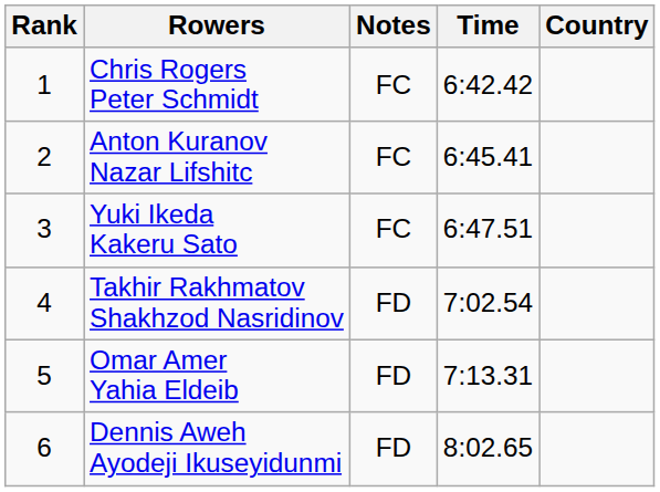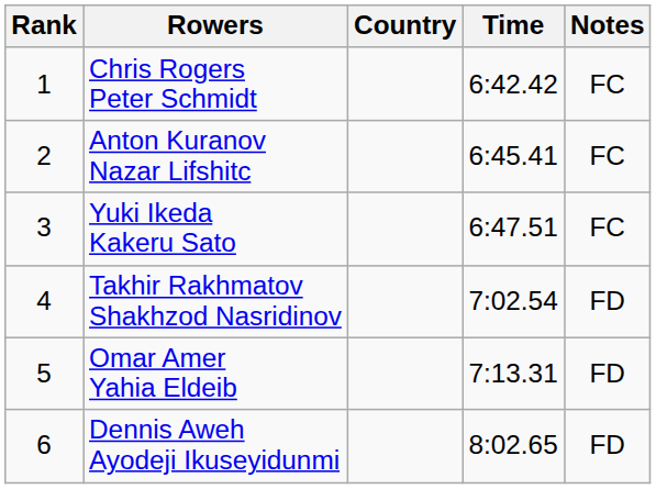 <table class="wikitable" style="text-align:center">
 <tr>
 <th>Rank</th>
 <th>Rowers</th>
+<th>Country</th>
+<th>Time</th>
 <th>Notes</th>
-<th>Time</th>
-<th>Country</th>
 </tr>
 <tr>
 <td>1</td>
 <td align="left"><a href='#'>Chris Rogers</a><br><a href='#'>Peter Schmidt</a></td>
+<td align="left"></td>
+<td>6:42.42</td>
 <td>FC</td>
-<td>6:42.42</td>
-<td align="left"></td>
 </tr>
 <tr>
 <td>2</td>
 <td align="left"><a href='#'>Anton Kuranov</a><br><a href='#'>Nazar Lifshitc</a></td>
+<td align="left"></td>
+<td>6:45.41</td>
 <td>FC</td>
-<td>6:45.41</td>
-<td align="left"></td>
 </tr>
 <tr>
 <td>3</td>
 <td align="left"><a href='#'>Yuki Ikeda</a><br><a href='#'>Kakeru Sato</a></td>
+<td align="left"></td>
+<td>6:47.51</td>
 <td>FC</td>
-<td>6:47.51</td>
-<td align="left"></td>
 </tr>
 <tr>
 <td>4</td>
 <td align="left"><a href='#'>Takhir Rakhmatov</a><br><a href='#'>Shakhzod Nasridinov</a></td>
+<td align="left"></td>
+<td>7:02.54</td>
 <td>FD</td>
-<td>7:02.54</td>
-<td align="left"></td>
 </tr>
 <tr>
 <td>5</td>
 <td align="left"><a href='#'>Omar Amer</a><br><a href='#'>Yahia Eldeib</a></td>
+<td align="left"></td>
+<td>7:13.31</td>
 <td>FD</td>
-<td>7:13.31</td>
-<td align="left"></td>
 </tr>
 <tr>
 <td>6</td>
 <td align="left"><a href='#'>Dennis Aweh</a><br><a href='#'>Ayodeji Ikuseyidunmi</a></td>
+<td align="left"></td>
+<td>8:02.65</td>
 <td>FD</td>
-<td>8:02.65</td>
-<td align="left"></td>
 </tr>
 </table>
